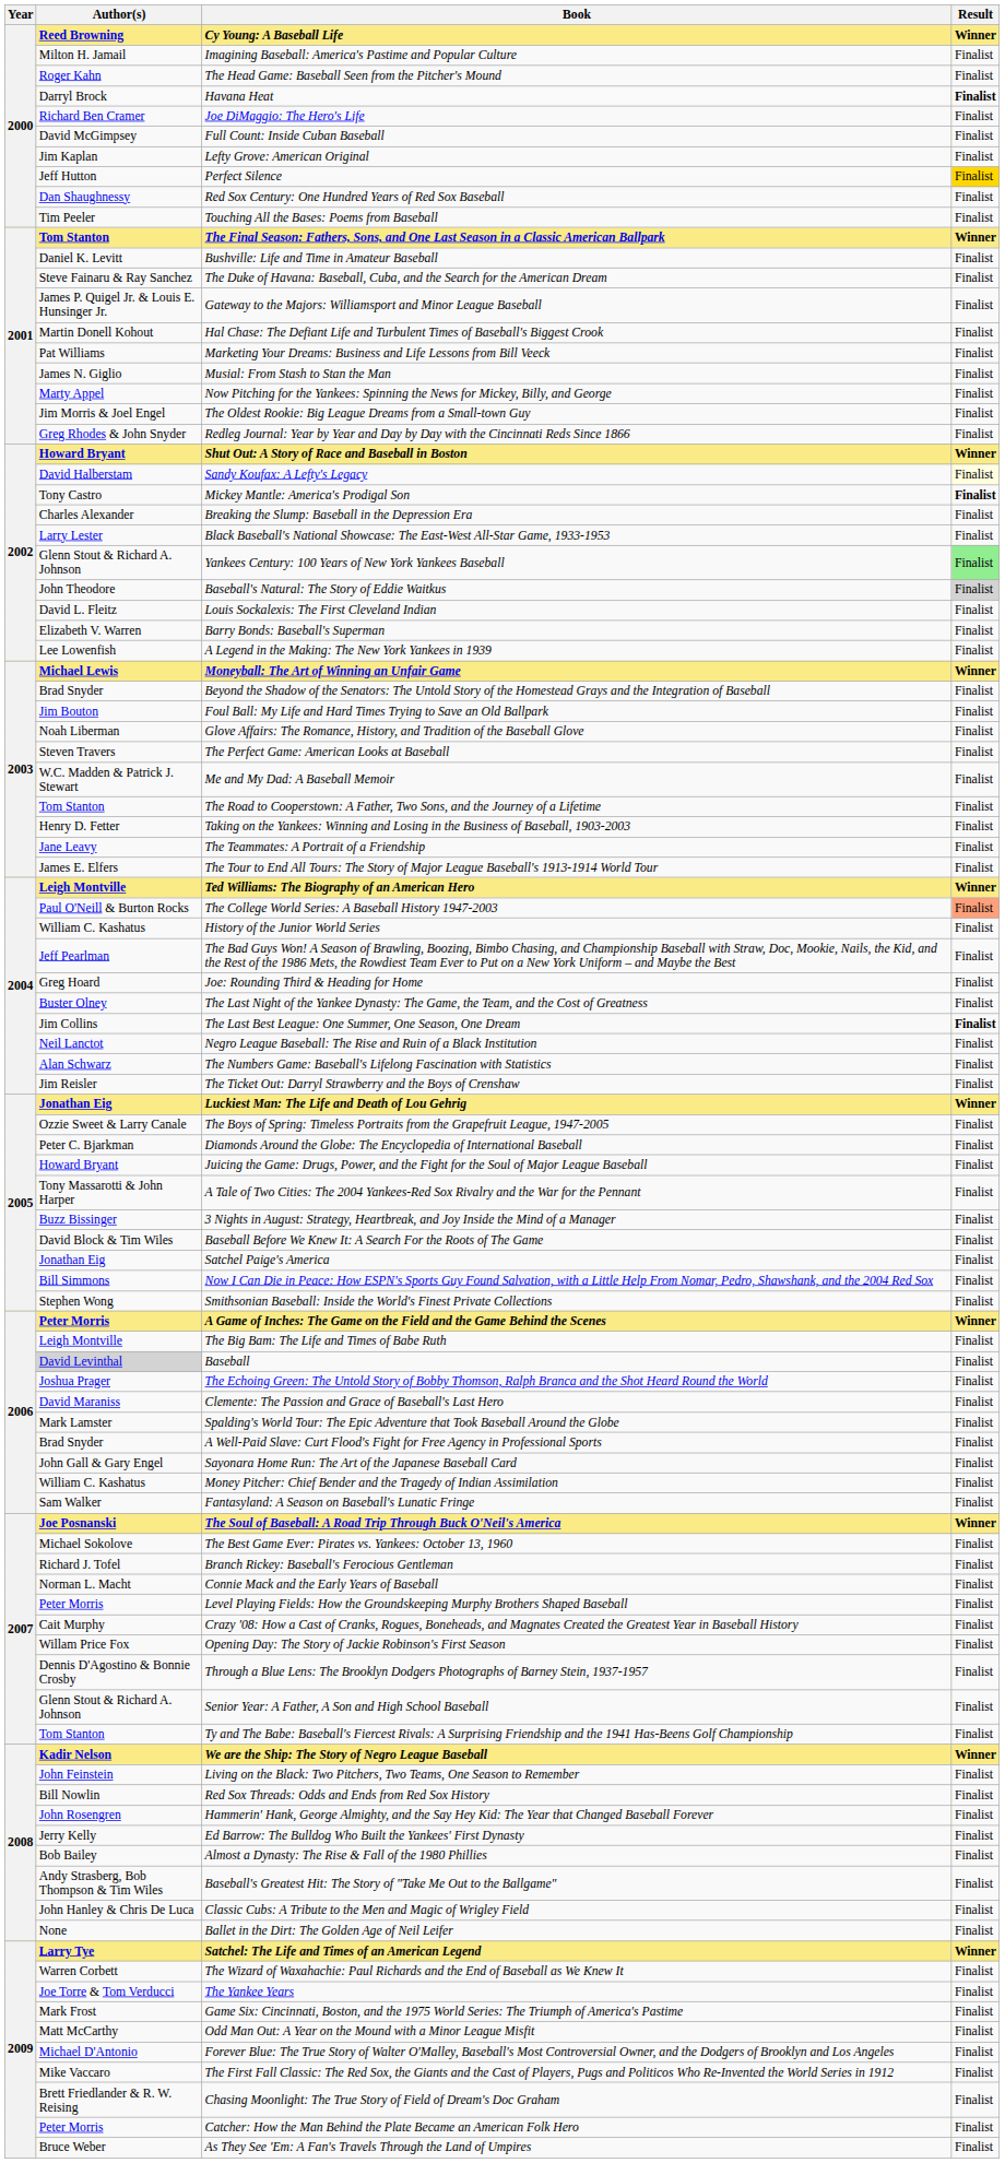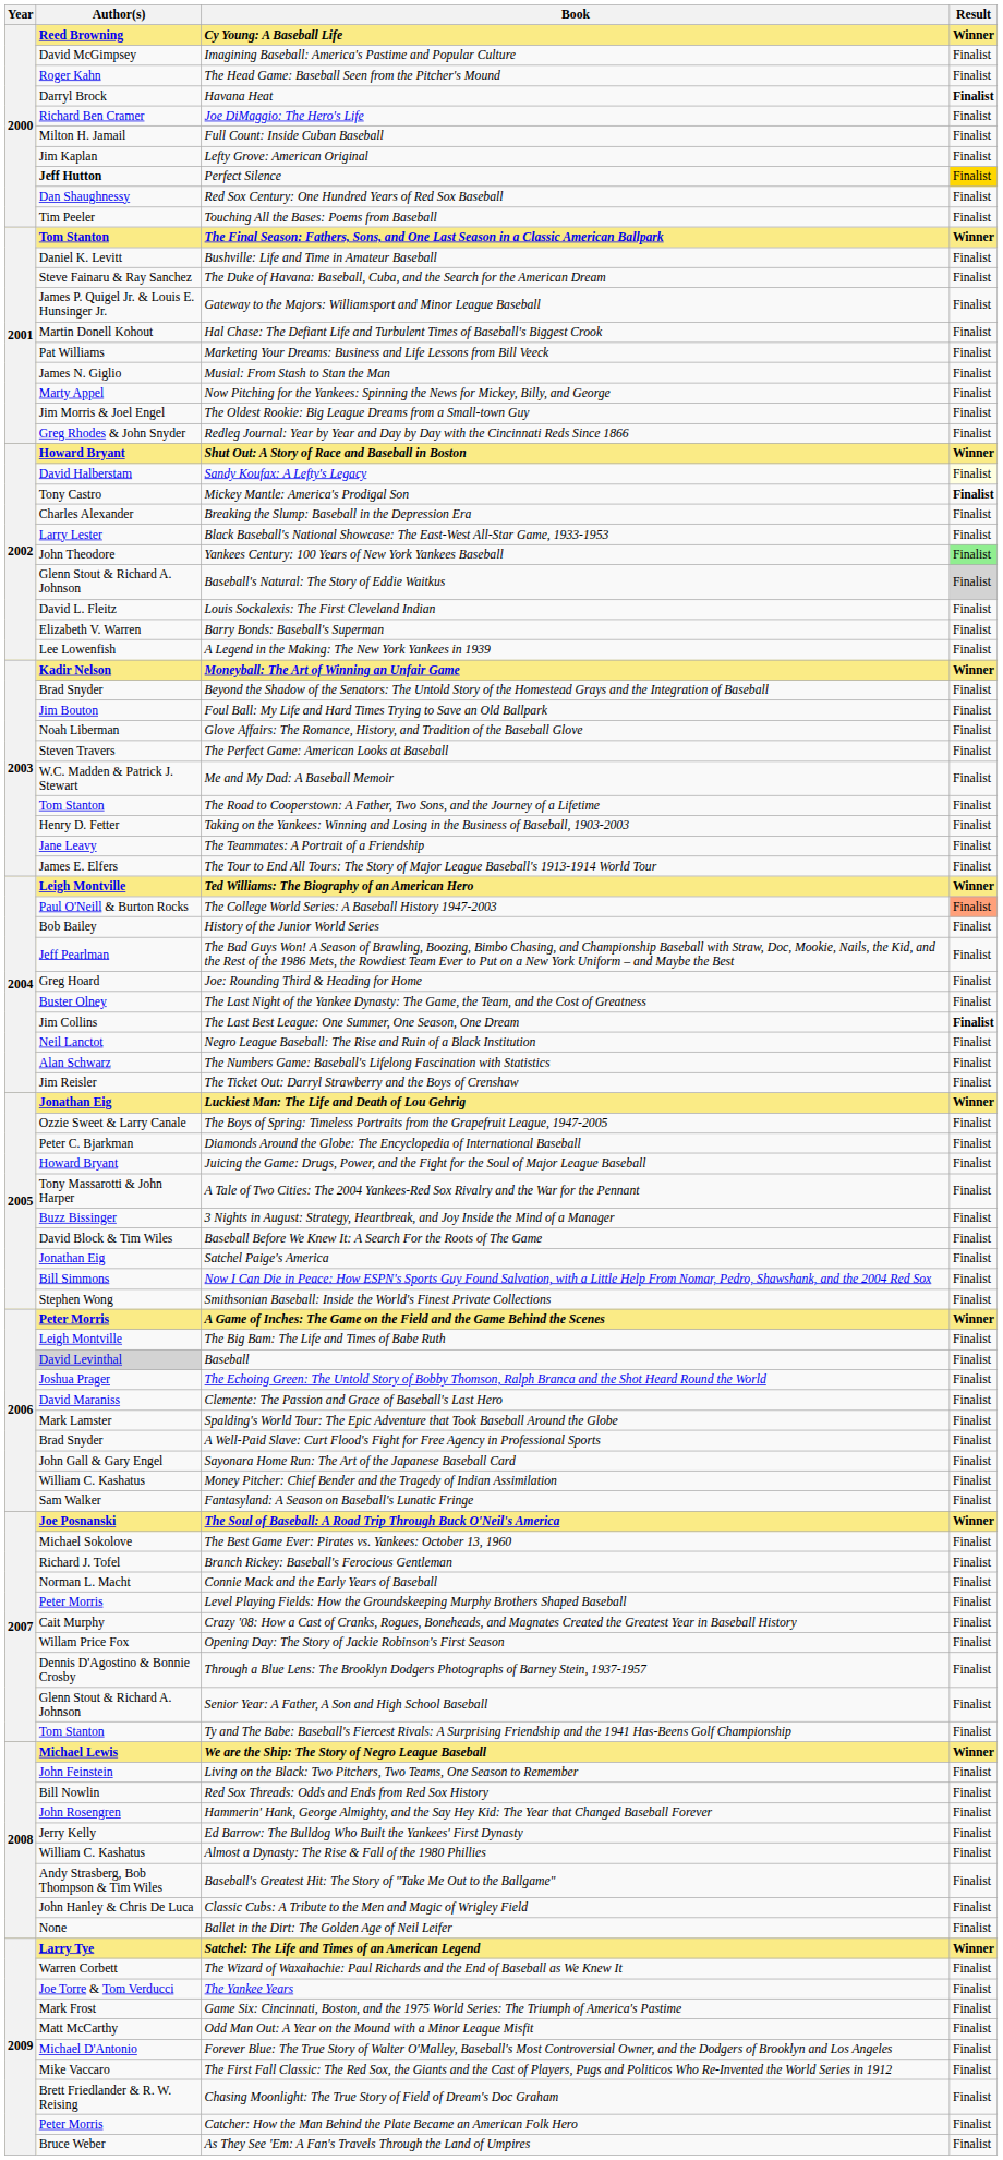 <table class="wikitable">
 <tr>
 <th scope="col">Year</th>
 <th scope="col">Author(s)</th>
 <th scope="col">Book</th>
 <th scope="col">Result</th>
 </tr>
 <tr style="background:#FAEB86;">
 <th rowspan="10"><strong>2000</strong></th>
 <td><strong><a href='#'>Reed Browning</a></strong></td>
 <td><strong><em>Cy Young: A Baseball Life</em></strong></td>
 <td><strong>Winner</strong></td>
 </tr>
 <tr>
-<td>Milton H. Jamail</td>
+<td>David McGimpsey</td>
 <td><em>Imagining Baseball: America's Pastime and Popular Culture</em></td>
 <td>Finalist</td>
 </tr>
 <tr>
 <td><a href='#'>Roger Kahn</a></td>
 <td><em>The Head Game: Baseball Seen from the Pitcher's Mound</em></td>
 <td>Finalist</td>
 </tr>
 <tr>
 <td>Darryl Brock</td>
 <td><em>Havana Heat</em></td>
 <td><strong>Finalist</strong></td>
 </tr>
 <tr>
 <td><a href='#'>Richard Ben Cramer</a></td>
 <td><em><a href='#'>Joe DiMaggio: The Hero's Life</a></em></td>
 <td>Finalist</td>
 </tr>
 <tr>
-<td>David McGimpsey</td>
+<td>Milton H. Jamail</td>
 <td><em>Full Count: Inside Cuban Baseball</em></td>
 <td>Finalist</td>
 </tr>
 <tr>
 <td>Jim Kaplan</td>
 <td><em>Lefty Grove: American Original</em></td>
 <td>Finalist</td>
 </tr>
 <tr>
-<td>Jeff Hutton</td>
+<td><strong>Jeff Hutton</strong></td>
 <td><em>Perfect Silence</em></td>
 <td style="background: gold;">Finalist</td>
 </tr>
 <tr>
 <td><a href='#'>Dan Shaughnessy</a></td>
 <td><em>Red Sox Century: One Hundred Years of Red Sox Baseball</em></td>
 <td>Finalist</td>
 </tr>
 <tr>
 <td>Tim Peeler</td>
 <td><em>Touching All the Bases: Poems from Baseball</em></td>
 <td>Finalist</td>
 </tr>
 <tr style="background:#FAEB86;">
 <th rowspan="10"><strong>2001</strong></th>
 <td><strong><a href='#'>Tom Stanton</a></strong></td>
 <td><strong><em><a href='#'>The Final Season: Fathers, Sons, and One Last Season in a Classic American Ballpark</a></em></strong></td>
 <td><strong>Winner</strong></td>
 </tr>
 <tr>
 <td>Daniel K. Levitt</td>
 <td><em>Bushville: Life and Time in Amateur Baseball</em></td>
 <td>Finalist</td>
 </tr>
 <tr>
 <td>Steve Fainaru & Ray Sanchez</td>
 <td><em>The Duke of Havana: Baseball, Cuba, and the Search for the American Dream</em></td>
 <td>Finalist</td>
 </tr>
 <tr>
 <td>James P. Quigel Jr. & Louis E. Hunsinger Jr.</td>
 <td><em>Gateway to the Majors: Williamsport and Minor League Baseball</em></td>
 <td>Finalist</td>
 </tr>
 <tr>
 <td>Martin Donell Kohout</td>
 <td><em>Hal Chase: The Defiant Life and Turbulent Times of Baseball's Biggest Crook</em></td>
 <td>Finalist</td>
 </tr>
 <tr>
 <td>Pat Williams</td>
 <td><em>Marketing Your Dreams: Business and Life Lessons from Bill Veeck</em></td>
 <td>Finalist</td>
 </tr>
 <tr>
 <td>James N. Giglio</td>
 <td><em>Musial: From Stash to Stan the Man</em></td>
 <td>Finalist</td>
 </tr>
 <tr>
 <td><a href='#'>Marty Appel</a></td>
 <td><em>Now Pitching for the Yankees: Spinning the News for Mickey, Billy, and George</em></td>
 <td>Finalist</td>
 </tr>
 <tr>
 <td>Jim Morris & Joel Engel</td>
 <td><em>The Oldest Rookie: Big League Dreams from a Small-town Guy</em></td>
 <td>Finalist</td>
 </tr>
 <tr>
 <td><a href='#'>Greg Rhodes</a> & John Snyder</td>
 <td><em>Redleg Journal: Year by Year and Day by Day with the Cincinnati Reds Since 1866</em></td>
 <td>Finalist</td>
 </tr>
 <tr style="background:#FAEB86;">
 <th rowspan="10"><strong>2002</strong></th>
 <td><strong><a href='#'>Howard Bryant</a></strong></td>
 <td><strong><em>Shut Out: A Story of Race and Baseball in Boston</em></strong></td>
 <td><strong>Winner</strong></td>
 </tr>
 <tr>
 <td><a href='#'>David Halberstam</a></td>
 <td><em><a href='#'>Sandy Koufax: A Lefty's Legacy</a></em></td>
 <td style="background: lightyellow;">Finalist</td>
 </tr>
 <tr>
 <td>Tony Castro</td>
 <td><em>Mickey Mantle: America's Prodigal Son</em></td>
 <td><strong>Finalist</strong></td>
 </tr>
 <tr>
 <td>Charles Alexander</td>
 <td><em>Breaking the Slump: Baseball in the Depression Era</em></td>
 <td>Finalist</td>
 </tr>
 <tr>
 <td><a href='#'>Larry Lester</a></td>
 <td><em>Black Baseball's National Showcase: The East-West All-Star Game, 1933-1953</em></td>
 <td>Finalist</td>
 </tr>
 <tr>
-<td>Glenn Stout & Richard A. Johnson</td>
+<td>John Theodore</td>
 <td><em>Yankees Century: 100 Years of New York Yankees Baseball</em></td>
 <td style="background: lightgreen;">Finalist</td>
 </tr>
 <tr>
-<td>John Theodore</td>
+<td>Glenn Stout & Richard A. Johnson</td>
 <td><em>Baseball's Natural: The Story of Eddie Waitkus</em></td>
 <td style="background: lightgrey;">Finalist</td>
 </tr>
 <tr>
 <td>David L. Fleitz</td>
 <td><em>Louis Sockalexis: The First Cleveland Indian</em></td>
 <td>Finalist</td>
 </tr>
 <tr>
 <td>Elizabeth V. Warren</td>
 <td><em>Barry Bonds: Baseball's Superman</em></td>
 <td>Finalist</td>
 </tr>
 <tr>
 <td>Lee Lowenfish</td>
 <td><em>A Legend in the Making: The New York Yankees in 1939</em></td>
 <td>Finalist</td>
 </tr>
 <tr style="background:#FAEB86;">
 <th rowspan="10"><strong>2003</strong></th>
-<td><strong><a href='#'>Michael Lewis</a></strong></td>
+<td><strong><a href='#'>Kadir Nelson</a></strong></td>
 <td><strong><em><a href='#'>Moneyball: The Art of Winning an Unfair Game</a></em></strong></td>
 <td><strong>Winner</strong></td>
 </tr>
 <tr>
 <td>Brad Snyder</td>
 <td><em>Beyond the Shadow of the Senators: The Untold Story of the Homestead Grays and the Integration of Baseball</em></td>
 <td>Finalist</td>
 </tr>
 <tr>
 <td><a href='#'>Jim Bouton</a></td>
 <td><em>Foul Ball: My Life and Hard Times Trying to Save an Old Ballpark</em></td>
 <td>Finalist</td>
 </tr>
 <tr>
 <td>Noah Liberman</td>
 <td><em>Glove Affairs: The Romance, History, and Tradition of the Baseball Glove</em></td>
 <td>Finalist</td>
 </tr>
 <tr>
 <td>Steven Travers</td>
 <td><em>The Perfect Game: American Looks at Baseball</em></td>
 <td>Finalist</td>
 </tr>
 <tr>
 <td>W.C. Madden & Patrick J. Stewart</td>
 <td><em>Me and My Dad: A Baseball Memoir</em></td>
 <td>Finalist</td>
 </tr>
 <tr>
 <td><a href='#'>Tom Stanton</a></td>
 <td><em>The Road to Cooperstown: A Father, Two Sons, and the Journey of a Lifetime</em></td>
 <td>Finalist</td>
 </tr>
 <tr>
 <td>Henry D. Fetter</td>
 <td><em>Taking on the Yankees: Winning and Losing in the Business of Baseball, 1903-2003</em></td>
 <td>Finalist</td>
 </tr>
 <tr>
 <td><a href='#'>Jane Leavy</a></td>
 <td><em>The Teammates: A Portrait of a Friendship</em></td>
 <td>Finalist</td>
 </tr>
 <tr>
 <td>James E. Elfers</td>
 <td><em>The Tour to End All Tours: The Story of Major League Baseball's 1913-1914 World Tour</em></td>
 <td>Finalist</td>
 </tr>
 <tr style="background:#FAEB86;">
 <th rowspan="10"><strong>2004</strong></th>
 <td><strong><a href='#'>Leigh Montville</a></strong></td>
 <td><strong><em>Ted Williams: The Biography of an American Hero</em></strong></td>
 <td><strong>Winner</strong></td>
 </tr>
 <tr>
 <td><a href='#'>Paul O'Neill</a> & Burton Rocks</td>
 <td><em>The College World Series: A Baseball History 1947-2003</em></td>
 <td style="background: lightsalmon;">Finalist</td>
 </tr>
 <tr>
-<td>William C. Kashatus</td>
+<td>Bob Bailey</td>
 <td><em>History of the Junior World Series</em></td>
 <td>Finalist</td>
 </tr>
 <tr>
 <td><a href='#'>Jeff Pearlman</a></td>
 <td><em>The Bad Guys Won! A Season of Brawling, Boozing, Bimbo Chasing, and Championship Baseball with Straw, Doc, Mookie, Nails, the Kid, and the Rest of the 1986 Mets, the Rowdiest Team Ever to Put on a New York Uniform – and Maybe the Best</em></td>
 <td>Finalist</td>
 </tr>
 <tr>
 <td>Greg Hoard</td>
 <td><em>Joe: Rounding Third & Heading for Home</em></td>
 <td>Finalist</td>
 </tr>
 <tr>
 <td><a href='#'>Buster Olney</a></td>
 <td><em>The Last Night of the Yankee Dynasty: The Game, the Team, and the Cost of Greatness</em></td>
 <td>Finalist</td>
 </tr>
 <tr>
 <td>Jim Collins</td>
 <td><em>The Last Best League: One Summer, One Season, One Dream</em></td>
 <td><strong>Finalist</strong></td>
 </tr>
 <tr>
 <td><a href='#'>Neil Lanctot</a></td>
 <td><em>Negro League Baseball: The Rise and Ruin of a Black Institution</em></td>
 <td>Finalist</td>
 </tr>
 <tr>
 <td><a href='#'>Alan Schwarz</a></td>
 <td><em>The Numbers Game: Baseball's Lifelong Fascination with Statistics</em></td>
 <td>Finalist</td>
 </tr>
 <tr>
 <td>Jim Reisler</td>
 <td><em>The Ticket Out: Darryl Strawberry and the Boys of Crenshaw</em></td>
 <td>Finalist</td>
 </tr>
 <tr style="background:#FAEB86;">
 <th rowspan="10"><strong>2005</strong></th>
 <td><strong><a href='#'>Jonathan Eig</a></strong></td>
 <td><strong><em>Luckiest Man: The Life and Death of Lou Gehrig</em></strong></td>
 <td><strong>Winner</strong></td>
 </tr>
 <tr>
 <td>Ozzie Sweet & Larry Canale</td>
 <td><em>The Boys of Spring: Timeless Portraits from the Grapefruit League, 1947-2005</em></td>
 <td>Finalist</td>
 </tr>
 <tr>
 <td>Peter C. Bjarkman</td>
 <td><em>Diamonds Around the Globe: The Encyclopedia of International Baseball</em></td>
 <td>Finalist</td>
 </tr>
 <tr>
 <td><a href='#'>Howard Bryant</a></td>
 <td><em>Juicing the Game: Drugs, Power, and the Fight for the Soul of Major League Baseball</em></td>
 <td>Finalist</td>
 </tr>
 <tr>
 <td>Tony Massarotti & John Harper</td>
 <td><em>A Tale of Two Cities: The 2004 Yankees-Red Sox Rivalry and the War for the Pennant</em></td>
 <td>Finalist</td>
 </tr>
 <tr>
 <td><a href='#'>Buzz Bissinger</a></td>
 <td><em>3 Nights in August: Strategy, Heartbreak, and Joy Inside the Mind of a Manager</em></td>
 <td>Finalist</td>
 </tr>
 <tr>
 <td>David Block & Tim Wiles</td>
 <td><em>Baseball Before We Knew It: A Search For the Roots of The Game</em></td>
 <td>Finalist</td>
 </tr>
 <tr>
 <td><a href='#'>Jonathan Eig</a></td>
 <td><em>Satchel Paige's America</em></td>
 <td>Finalist</td>
 </tr>
 <tr>
 <td><a href='#'>Bill Simmons</a></td>
 <td><a href='#'><em>Now I Can Die in Peace: How ESPN's Sports Guy Found Salvation, with a Little Help From Nomar, Pedro, Shawshank, and the 2004 Red Sox</em></a></td>
 <td>Finalist</td>
 </tr>
 <tr>
 <td>Stephen Wong</td>
 <td><em>Smithsonian Baseball: Inside the World's Finest Private Collections</em></td>
 <td>Finalist</td>
 </tr>
 <tr style="background:#FAEB86;">
 <th rowspan="10"><strong>2006</strong></th>
 <td><strong><a href='#'>Peter Morris</a></strong></td>
 <td><strong><em>A Game of Inches: The Game on the Field and the Game Behind the Scenes</em></strong></td>
 <td><strong>Winner</strong></td>
 </tr>
 <tr>
 <td><a href='#'>Leigh Montville</a></td>
 <td><em>The Big Bam: The Life and Times of Babe Ruth</em></td>
 <td>Finalist</td>
 </tr>
 <tr>
 <td style="background: lightgrey;"><a href='#'>David Levinthal</a></td>
 <td><em>Baseball</em></td>
 <td>Finalist</td>
 </tr>
 <tr>
 <td><a href='#'>Joshua Prager</a></td>
 <td><a href='#'><em>The Echoing Green: The Untold Story of Bobby Thomson, Ralph Branca and the Shot Heard Round the World</em></a></td>
 <td>Finalist</td>
 </tr>
 <tr>
 <td><a href='#'>David Maraniss</a></td>
 <td><em>Clemente: The Passion and Grace of Baseball's Last Hero</em></td>
 <td>Finalist</td>
 </tr>
 <tr>
 <td>Mark Lamster</td>
 <td><em>Spalding's World Tour: The Epic Adventure that Took Baseball Around the Globe</em></td>
 <td>Finalist</td>
 </tr>
 <tr>
 <td>Brad Snyder</td>
 <td><em>A Well-Paid Slave: Curt Flood's Fight for Free Agency in Professional Sports</em></td>
 <td>Finalist</td>
 </tr>
 <tr>
 <td>John Gall & Gary Engel</td>
 <td><em>Sayonara Home Run: The Art of the Japanese Baseball Card</em></td>
 <td>Finalist</td>
 </tr>
 <tr>
 <td>William C. Kashatus</td>
 <td><em>Money Pitcher: Chief Bender and the Tragedy of Indian Assimilation</em></td>
 <td>Finalist</td>
 </tr>
 <tr>
 <td>Sam Walker</td>
 <td><em>Fantasyland: A Season on Baseball's Lunatic Fringe</em></td>
 <td>Finalist</td>
 </tr>
 <tr style="background:#FAEB86;">
 <th rowspan="10"><strong>2007</strong></th>
 <td><strong><a href='#'>Joe Posnanski</a></strong></td>
 <td><strong><em><a href='#'>The Soul of Baseball: A Road Trip Through Buck O'Neil's America</a></em></strong></td>
 <td><strong>Winner</strong></td>
 </tr>
 <tr>
 <td>Michael Sokolove</td>
 <td><em>The Best Game Ever: Pirates vs. Yankees: October 13, 1960</em></td>
 <td>Finalist</td>
 </tr>
 <tr>
 <td>Richard J. Tofel</td>
 <td><em>Branch Rickey: Baseball's Ferocious Gentleman</em></td>
 <td>Finalist</td>
 </tr>
 <tr>
 <td>Norman L. Macht</td>
 <td><em>Connie Mack and the Early Years of Baseball</em></td>
 <td>Finalist</td>
 </tr>
 <tr>
 <td><a href='#'>Peter Morris</a></td>
 <td><em>Level Playing Fields: How the Groundskeeping Murphy Brothers Shaped Baseball</em></td>
 <td>Finalist</td>
 </tr>
 <tr>
 <td>Cait Murphy</td>
 <td><em>Crazy '08: How a Cast of Cranks, Rogues, Boneheads, and Magnates Created the Greatest Year in Baseball History</em></td>
 <td>Finalist</td>
 </tr>
 <tr>
 <td>Willam Price Fox</td>
 <td><em>Opening Day: The Story of Jackie Robinson's First Season</em></td>
 <td>Finalist</td>
 </tr>
 <tr>
 <td>Dennis D'Agostino & Bonnie Crosby</td>
 <td><em>Through a Blue Lens: The Brooklyn Dodgers Photographs of Barney Stein, 1937-1957</em></td>
 <td>Finalist</td>
 </tr>
 <tr>
 <td>Glenn Stout & Richard A. Johnson</td>
 <td><em>Senior Year: A Father, A Son and High School Baseball</em></td>
 <td>Finalist</td>
 </tr>
 <tr>
 <td><a href='#'>Tom Stanton</a></td>
 <td><em>Ty and The Babe: Baseball's Fiercest Rivals: A Surprising Friendship and the 1941 Has-Beens Golf Championship</em></td>
 <td>Finalist</td>
 </tr>
 <tr style="background:#FAEB86;">
 <th rowspan="9"><strong>2008</strong></th>
-<td><strong><a href='#'>Kadir Nelson</a></strong></td>
+<td><strong><a href='#'>Michael Lewis</a></strong></td>
 <td><strong><em>We are the Ship: The Story of Negro League Baseball</em></strong></td>
 <td><strong>Winner</strong></td>
 </tr>
 <tr>
 <td><a href='#'>John Feinstein</a></td>
 <td><em>Living on the Black: Two Pitchers, Two Teams, One Season to Remember</em></td>
 <td>Finalist</td>
 </tr>
 <tr>
 <td>Bill Nowlin</td>
 <td><em>Red Sox Threads: Odds and Ends from Red Sox History</em></td>
 <td>Finalist</td>
 </tr>
 <tr>
 <td><a href='#'>John Rosengren</a></td>
 <td><em>Hammerin' Hank, George Almighty, and the Say Hey Kid: The Year that Changed Baseball Forever</em></td>
 <td>Finalist</td>
 </tr>
 <tr>
 <td>Jerry Kelly</td>
 <td><em>Ed Barrow: The Bulldog Who Built the Yankees' First Dynasty</em></td>
 <td>Finalist</td>
 </tr>
 <tr>
-<td>Bob Bailey</td>
+<td>William C. Kashatus</td>
 <td><em>Almost a Dynasty: The Rise & Fall of the 1980 Phillies</em></td>
 <td>Finalist</td>
 </tr>
 <tr>
 <td>Andy Strasberg, Bob Thompson & Tim Wiles</td>
 <td><em>Baseball's Greatest Hit: The Story of "Take Me Out to the Ballgame"</em></td>
 <td>Finalist</td>
 </tr>
 <tr>
 <td>John Hanley & Chris De Luca</td>
 <td><em>Classic Cubs: A Tribute to the Men and Magic of Wrigley Field</em></td>
 <td>Finalist</td>
 </tr>
 <tr>
 <td>None</td>
 <td><em>Ballet in the Dirt: The Golden Age of Neil Leifer</em></td>
 <td>Finalist</td>
 </tr>
 <tr style="background:#FAEB86;">
 <th rowspan="10"><strong>2009</strong></th>
 <td><strong><a href='#'>Larry Tye</a></strong></td>
 <td><strong><em>Satchel: The Life and Times of an American Legend</em></strong></td>
 <td><strong>Winner</strong></td>
 </tr>
 <tr>
 <td>Warren Corbett</td>
 <td><em>The Wizard of Waxahachie: Paul Richards and the End of Baseball as We Knew It</em></td>
 <td>Finalist</td>
 </tr>
 <tr>
 <td><a href='#'>Joe Torre</a> & <a href='#'>Tom Verducci</a></td>
 <td><em><a href='#'>The Yankee Years</a></em></td>
 <td>Finalist</td>
 </tr>
 <tr>
 <td>Mark Frost</td>
 <td><em>Game Six: Cincinnati, Boston, and the 1975 World Series: The Triumph of America's Pastime</em></td>
 <td>Finalist</td>
 </tr>
 <tr>
 <td>Matt McCarthy</td>
 <td><em>Odd Man Out: A Year on the Mound with a Minor League Misfit</em></td>
 <td>Finalist</td>
 </tr>
 <tr>
 <td><a href='#'>Michael D'Antonio</a></td>
 <td><em>Forever Blue: The True Story of Walter O'Malley, Baseball's Most Controversial Owner, and the Dodgers of Brooklyn and Los Angeles</em></td>
 <td>Finalist</td>
 </tr>
 <tr>
 <td>Mike Vaccaro</td>
 <td><em>The First Fall Classic: The Red Sox, the Giants and the Cast of Players, Pugs and Politicos Who Re-Invented the World Series in 1912</em></td>
 <td>Finalist</td>
 </tr>
 <tr>
 <td>Brett Friedlander & R. W. Reising</td>
 <td><em>Chasing Moonlight: The True Story of Field of Dream's Doc Graham</em></td>
 <td>Finalist</td>
 </tr>
 <tr>
 <td><a href='#'>Peter Morris</a></td>
 <td><em>Catcher: How the Man Behind the Plate Became an American Folk Hero</em></td>
 <td>Finalist</td>
 </tr>
 <tr>
 <td>Bruce Weber</td>
 <td><em>As They See 'Em: A Fan's Travels Through the Land of Umpires</em></td>
 <td>Finalist</td>
 </tr>
 </table>
